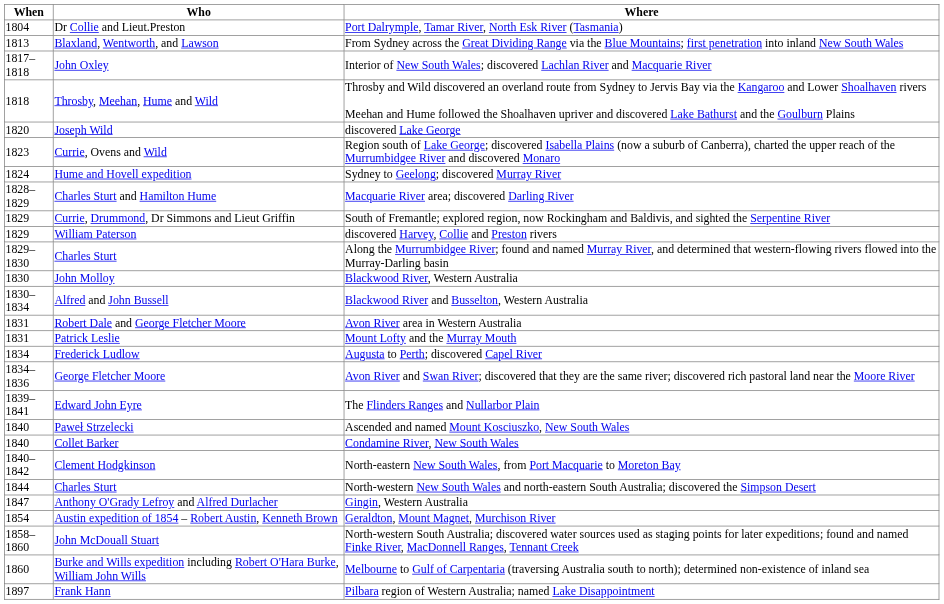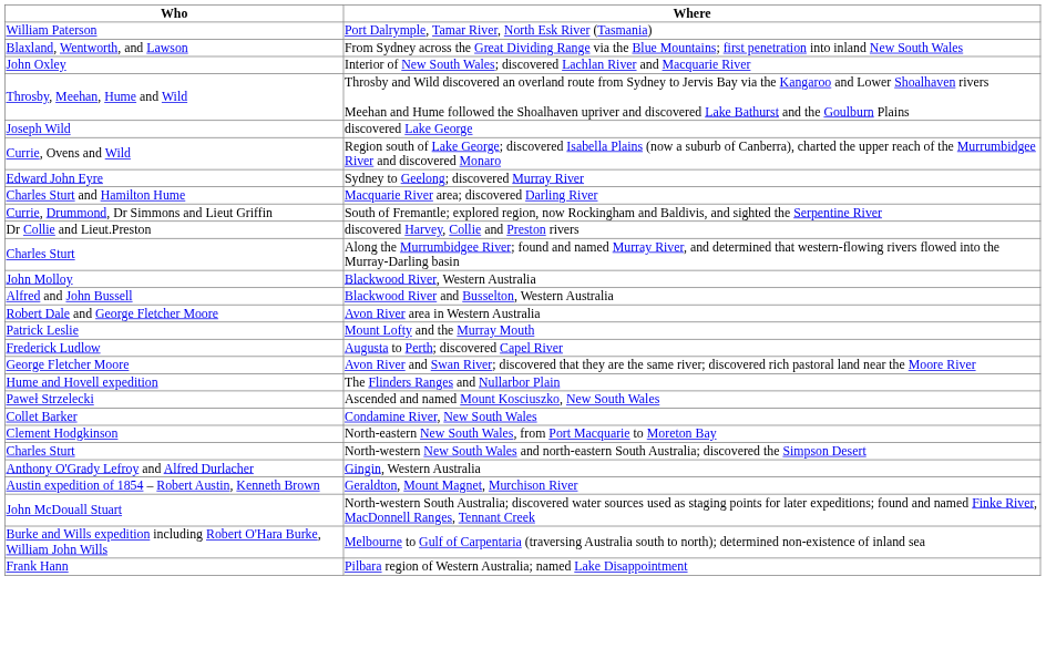 <table border=1 style="border-collapse:collapse;">
 <tr>
-<th>When</th>
 <th>Who</th>
 <th>Where</th>
 </tr>
 <tr>
-<td>1804</td>
-<td>Dr <a href='#'>Collie</a> and Lieut.Preston</td>
+<td><a href='#'>William Paterson</a></td>
 <td><a href='#'>Port Dalrymple</a>, <a href='#'>Tamar River</a>, <a href='#'>North Esk River</a> (<a href='#'>Tasmania</a>)</td>
 </tr>
 <tr>
-<td>1813</td>
 <td><a href='#'>Blaxland</a>, <a href='#'>Wentworth</a>, and <a href='#'>Lawson</a></td>
 <td>From Sydney across the <a href='#'>Great Dividing Range</a> via the <a href='#'>Blue Mountains</a>; <a href='#'>first penetration</a> into inland <a href='#'>New South Wales</a></td>
 </tr>
 <tr>
-<td>1817–1818</td>
 <td><a href='#'>John Oxley</a></td>
 <td>Interior of <a href='#'>New South Wales</a>; discovered <a href='#'>Lachlan River</a> and <a href='#'>Macquarie River</a></td>
 </tr>
 <tr>
-<td>1818</td>
 <td><a href='#'>Throsby</a>, <a href='#'>Meehan</a>, <a href='#'>Hume</a> and <a href='#'>Wild</a></td>
 <td>Throsby and Wild discovered an overland route from Sydney to Jervis Bay via the <a href='#'>Kangaroo</a> and Lower <a href='#'>Shoalhaven</a> rivers<br><br>Meehan and Hume followed the Shoalhaven upriver and discovered <a href='#'>Lake Bathurst</a> and the <a href='#'>Goulburn</a> Plains</td>
 </tr>
 <tr>
-<td>1820</td>
 <td><a href='#'>Joseph Wild</a></td>
 <td>discovered <a href='#'>Lake George</a></td>
 </tr>
 <tr>
-<td>1823</td>
 <td><a href='#'>Currie</a>, Ovens and <a href='#'>Wild</a></td>
 <td>Region south of <a href='#'>Lake George</a>; discovered <a href='#'>Isabella Plains</a> (now a suburb of Canberra), charted the upper reach of the <a href='#'>Murrumbidgee River</a> and discovered <a href='#'>Monaro</a></td>
 </tr>
 <tr>
-<td>1824</td>
-<td><a href='#'>Hume and Hovell expedition</a></td>
+<td><a href='#'>Edward John Eyre</a></td>
 <td>Sydney to <a href='#'>Geelong</a>; discovered <a href='#'>Murray River</a></td>
 </tr>
 <tr>
-<td>1828–1829</td>
 <td><a href='#'>Charles Sturt</a> and <a href='#'>Hamilton Hume</a></td>
 <td><a href='#'>Macquarie River</a> area; discovered <a href='#'>Darling River</a></td>
 </tr>
 <tr>
-<td>1829</td>
 <td><a href='#'>Currie</a>, <a href='#'>Drummond</a>, Dr Simmons and Lieut Griffin</td>
 <td>South of Fremantle; explored region, now Rockingham and Baldivis, and sighted the <a href='#'>Serpentine River</a></td>
 </tr>
 <tr>
-<td>1829</td>
-<td><a href='#'>William Paterson</a></td>
+<td>Dr <a href='#'>Collie</a> and Lieut.Preston</td>
 <td>discovered <a href='#'>Harvey</a>, <a href='#'>Collie</a> and <a href='#'>Preston</a> rivers</td>
 </tr>
 <tr>
-<td>1829–1830</td>
 <td><a href='#'>Charles Sturt</a></td>
 <td>Along the <a href='#'>Murrumbidgee River</a>; found and named <a href='#'>Murray River</a>, and determined that western-flowing rivers flowed into the Murray-Darling basin</td>
 </tr>
 <tr>
-<td>1830</td>
 <td><a href='#'>John Molloy</a></td>
 <td><a href='#'>Blackwood River</a>, Western Australia</td>
 </tr>
 <tr>
-<td>1830–1834</td>
 <td><a href='#'>Alfred</a> and <a href='#'>John Bussell</a></td>
 <td><a href='#'>Blackwood River</a> and <a href='#'>Busselton</a>, Western Australia</td>
 </tr>
 <tr>
-<td>1831</td>
 <td><a href='#'>Robert Dale</a> and <a href='#'>George Fletcher Moore</a></td>
 <td><a href='#'>Avon River</a> area in Western Australia</td>
 </tr>
 <tr>
-<td>1831</td>
 <td><a href='#'>Patrick Leslie</a></td>
 <td><a href='#'>Mount Lofty</a> and the <a href='#'>Murray Mouth</a></td>
 </tr>
 <tr>
-<td>1834</td>
 <td><a href='#'>Frederick Ludlow</a></td>
 <td><a href='#'>Augusta</a> to <a href='#'>Perth</a>; discovered <a href='#'>Capel River</a></td>
 </tr>
 <tr>
-<td>1834–1836</td>
 <td><a href='#'>George Fletcher Moore</a></td>
 <td><a href='#'>Avon River</a> and <a href='#'>Swan River</a>; discovered that they are the same river; discovered rich pastoral land near the <a href='#'>Moore River</a></td>
 </tr>
 <tr>
-<td>1839–1841</td>
-<td><a href='#'>Edward John Eyre</a></td>
+<td><a href='#'>Hume and Hovell expedition</a></td>
 <td>The <a href='#'>Flinders Ranges</a> and <a href='#'>Nullarbor Plain</a></td>
 </tr>
 <tr>
-<td>1840</td>
 <td><a href='#'>Paweł Strzelecki</a></td>
 <td>Ascended and named <a href='#'>Mount Kosciuszko</a>, <a href='#'>New South Wales</a></td>
 </tr>
 <tr>
-<td>1840</td>
 <td><a href='#'>Collet Barker</a></td>
 <td><a href='#'>Condamine River</a>, <a href='#'>New South Wales</a></td>
 </tr>
 <tr>
-<td>1840–1842</td>
 <td><a href='#'>Clement Hodgkinson</a></td>
 <td>North-eastern <a href='#'>New South Wales</a>, from <a href='#'>Port Macquarie</a> to <a href='#'>Moreton Bay</a></td>
 </tr>
 <tr>
-<td>1844</td>
 <td><a href='#'>Charles Sturt</a></td>
 <td>North-western <a href='#'>New South Wales</a> and north-eastern South Australia; discovered the <a href='#'>Simpson Desert</a></td>
 </tr>
 <tr>
-<td>1847</td>
 <td><a href='#'>Anthony O'Grady Lefroy</a> and <a href='#'>Alfred Durlacher</a></td>
 <td><a href='#'>Gingin</a>, Western Australia</td>
 </tr>
 <tr>
-<td>1854</td>
 <td><a href='#'>Austin expedition of 1854</a> – <a href='#'>Robert Austin</a>, <a href='#'>Kenneth Brown</a></td>
 <td><a href='#'>Geraldton</a>, <a href='#'>Mount Magnet</a>, <a href='#'>Murchison River</a></td>
 </tr>
 <tr>
-<td>1858–1860</td>
 <td><a href='#'>John McDouall Stuart</a></td>
 <td>North-western South Australia; discovered water sources used as staging points for later expeditions; found and named <a href='#'>Finke River</a>, <a href='#'>MacDonnell Ranges</a>, <a href='#'>Tennant Creek</a></td>
 </tr>
 <tr>
-<td>1860</td>
 <td><a href='#'>Burke and Wills expedition</a> including <a href='#'>Robert O'Hara Burke</a>, <a href='#'>William John Wills</a></td>
 <td><a href='#'>Melbourne</a> to <a href='#'>Gulf of Carpentaria</a> (traversing Australia south to north); determined non-existence of inland sea</td>
 </tr>
 <tr>
-<td>1897</td>
 <td><a href='#'>Frank Hann</a></td>
 <td><a href='#'>Pilbara</a> region of Western Australia; named <a href='#'>Lake Disappointment</a></td>
 </tr>
 </table>
